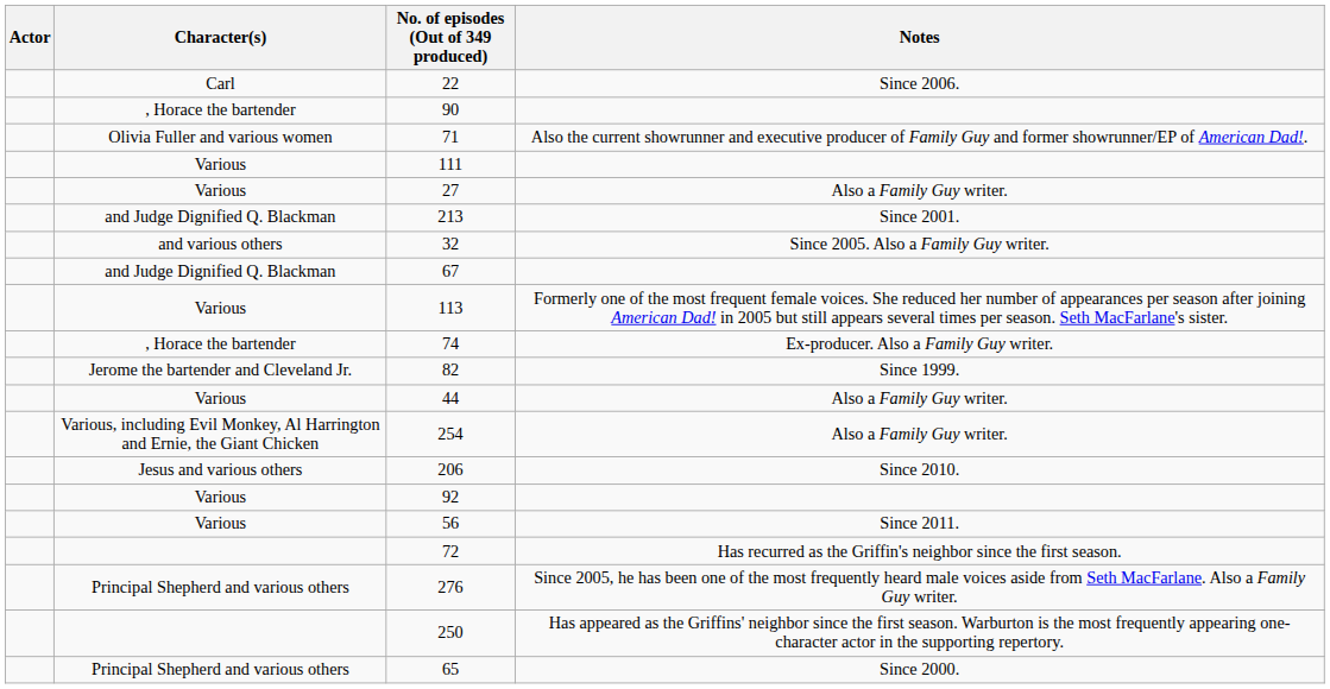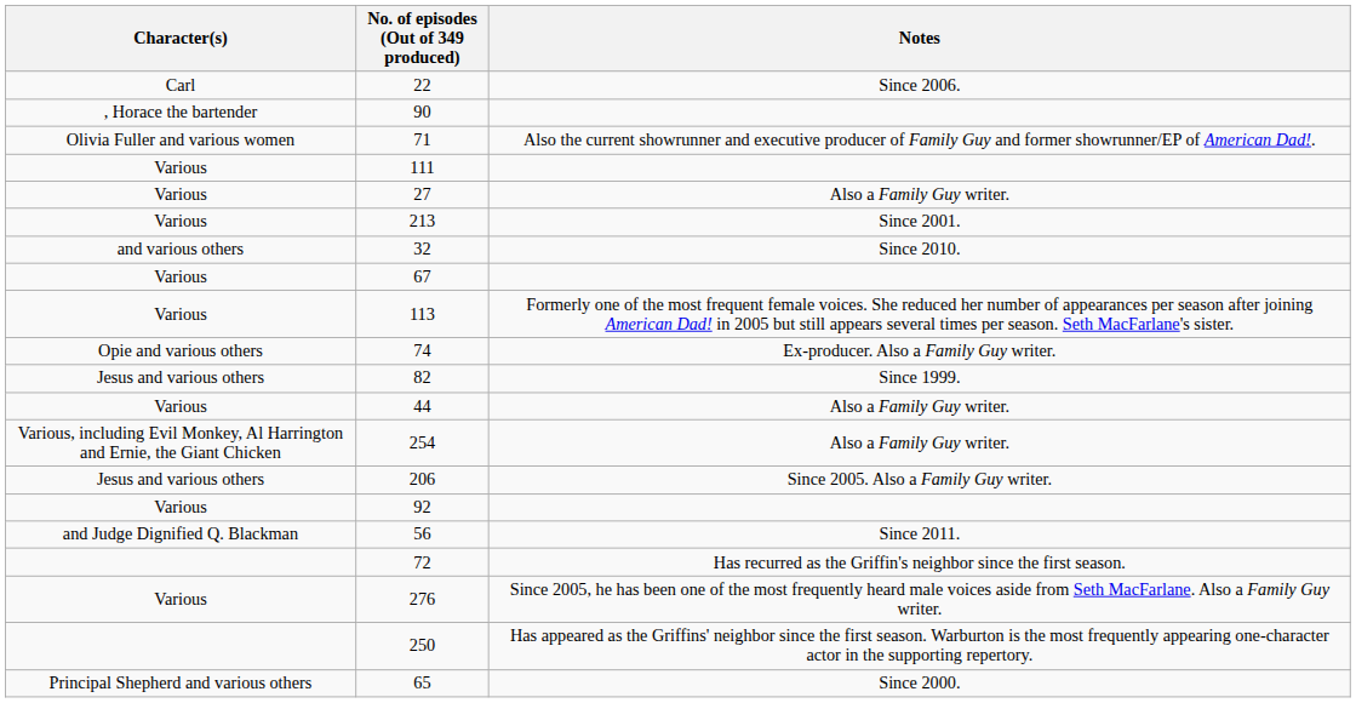 <table class="wikitable sortable" style="text-align:center">
 <tr>
-<th>Actor</th>
 <th>Character(s)</th>
 <th>No. of episodes <br> (Out of 349 produced)</th>
 <th class="unsortable">Notes</th>
 </tr>
 <tr>
-<td></td>
 <td>Carl</td>
 <td>22</td>
 <td>Since 2006.</td>
 </tr>
 <tr>
-<td></td>
 <td>, Horace the bartender</td>
 <td>90</td>
 <td></td>
 </tr>
 <tr>
-<td></td>
 <td>Olivia Fuller and various women</td>
 <td>71</td>
 <td>Also the current showrunner and executive producer of <em>Family Guy</em> and former showrunner/EP of <em><a href='#'>American Dad!</a></em>.</td>
 </tr>
 <tr>
-<td></td>
 <td>Various</td>
 <td>111</td>
 <td></td>
 </tr>
 <tr>
-<td></td>
 <td>Various</td>
 <td>27</td>
 <td>Also a <em>Family Guy</em> writer.</td>
 </tr>
 <tr>
-<td></td>
-<td> and Judge Dignified Q. Blackman</td>
+<td>Various</td>
 <td>213</td>
 <td>Since 2001.</td>
 </tr>
 <tr>
-<td></td>
 <td> and various others</td>
 <td>32</td>
-<td>Since 2005. Also a <em>Family Guy</em> writer.</td>
+<td>Since 2010.</td>
 </tr>
 <tr>
-<td></td>
-<td> and Judge Dignified Q. Blackman</td>
+<td>Various</td>
 <td>67</td>
 <td></td>
 </tr>
 <tr>
-<td></td>
 <td>Various</td>
 <td>113</td>
 <td>Formerly one of the most frequent female voices. She reduced her number of appearances per season after joining <em><a href='#'>American Dad!</a></em> in 2005 but still appears several times per season. <a href='#'>Seth MacFarlane</a>'s sister.</td>
 </tr>
 <tr>
-<td></td>
-<td>, Horace the bartender</td>
+<td>Opie and various others</td>
 <td>74</td>
 <td>Ex-producer. Also a <em>Family Guy</em> writer.</td>
 </tr>
 <tr>
-<td></td>
-<td>Jerome the bartender and Cleveland Jr.</td>
+<td>Jesus and various others</td>
 <td>82</td>
 <td>Since 1999.</td>
 </tr>
 <tr>
-<td></td>
 <td>Various</td>
 <td>44</td>
 <td>Also a <em>Family Guy</em> writer.</td>
 </tr>
 <tr>
-<td></td>
 <td>Various, including Evil Monkey, Al Harrington and Ernie, the Giant Chicken</td>
 <td>254</td>
 <td>Also a <em>Family Guy</em> writer.</td>
 </tr>
 <tr>
-<td></td>
 <td>Jesus and various others</td>
 <td>206</td>
-<td>Since 2010.</td>
+<td>Since 2005. Also a <em>Family Guy</em> writer.</td>
 </tr>
 <tr>
-<td></td>
 <td>Various</td>
 <td>92</td>
 <td></td>
 </tr>
 <tr>
-<td></td>
-<td>Various</td>
+<td> and Judge Dignified Q. Blackman</td>
 <td>56</td>
 <td>Since 2011.</td>
 </tr>
 <tr>
 <td></td>
-<td></td>
 <td>72</td>
 <td>Has recurred as the Griffin's neighbor since the first season.</td>
 </tr>
 <tr>
-<td></td>
-<td>Principal Shepherd and various others</td>
+<td>Various</td>
 <td>276</td>
 <td>Since 2005, he has been one of the most frequently heard male voices aside from <a href='#'>Seth MacFarlane</a>. Also a <em>Family Guy</em> writer.</td>
 </tr>
 <tr>
 <td></td>
-<td></td>
 <td>250</td>
 <td>Has appeared as the Griffins' neighbor since the first season. Warburton is the most frequently appearing one-character actor in the supporting repertory.</td>
 </tr>
 <tr>
-<td></td>
 <td>Principal Shepherd and various others</td>
 <td>65</td>
 <td>Since 2000.</td>
 </tr>
 </table>
